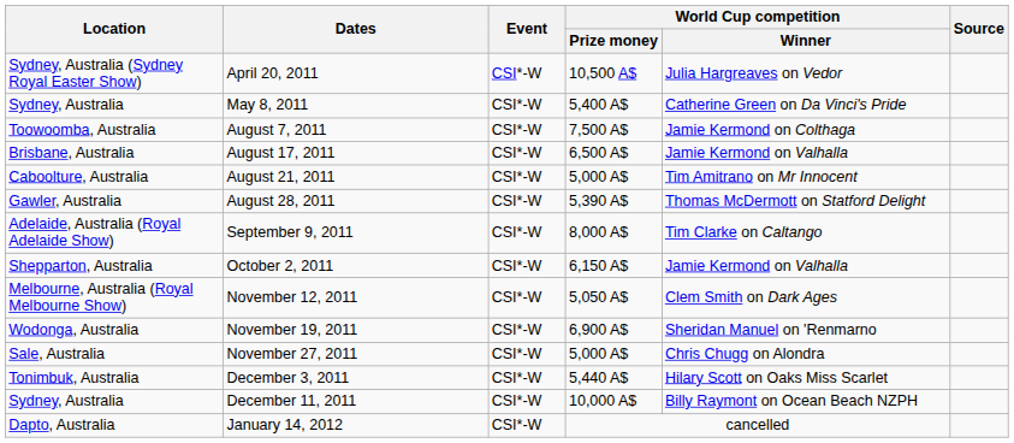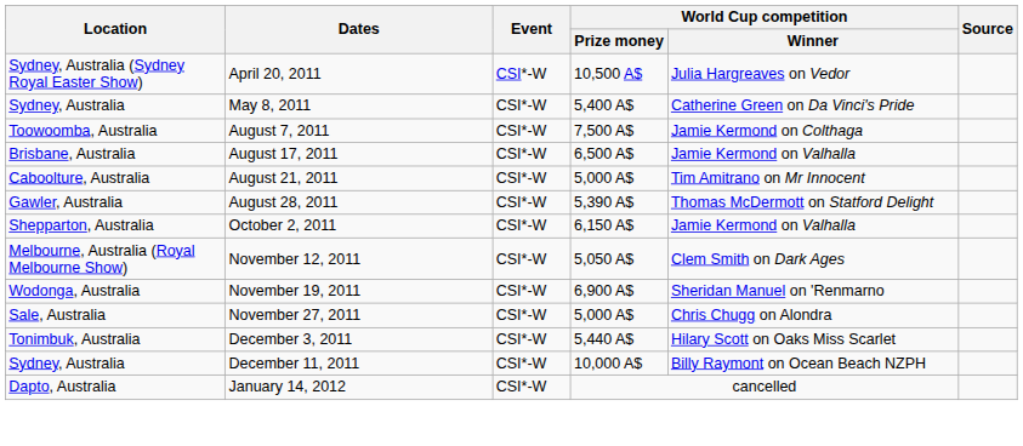 <table class="wikitable">
 <tr>
 <th rowspan=2 width=225>Location</th>
 <th rowspan=2 width=275>Dates</th>
 <th rowspan=2 width=75>Event</th>
 <th colspan=2>World Cup competition</th>
 <th rowspan=2>Source</th>
 </tr>
 <tr>
 <th width=95>Prize money</th>
 <th width=300>Winner</th>
 </tr>
 <tr>
 <td> <a href='#'>Sydney</a>, Australia (<a href='#'>Sydney Royal Easter Show</a>)</td>
 <td>April 20, 2011</td>
 <td><a href='#'>CSI</a>*-W</td>
 <td>10,500 <a href='#'>A$</a></td>
 <td> <a href='#'>Julia Hargreaves</a> on <em>Vedor</em></td>
 <td></td>
 </tr>
 <tr>
 <td> <a href='#'>Sydney</a>, Australia</td>
 <td>May 8, 2011</td>
 <td>CSI*-W</td>
 <td>5,400 A$</td>
 <td> <a href='#'>Catherine Green</a> on <em>Da Vinci's Pride</em></td>
 <td></td>
 </tr>
 <tr>
 <td> <a href='#'>Toowoomba</a>, Australia</td>
 <td>August 7, 2011</td>
 <td>CSI*-W</td>
 <td>7,500 A$</td>
 <td> <a href='#'>Jamie Kermond</a> on <em>Colthaga</em></td>
 <td></td>
 </tr>
 <tr>
 <td> <a href='#'>Brisbane</a>, Australia</td>
 <td>August 17, 2011</td>
 <td>CSI*-W</td>
 <td>6,500 A$</td>
 <td> <a href='#'>Jamie Kermond</a> on <em>Valhalla</em></td>
 <td></td>
 </tr>
 <tr>
 <td> <a href='#'>Caboolture</a>, Australia</td>
 <td>August 21, 2011</td>
 <td>CSI*-W</td>
 <td>5,000 A$</td>
 <td> <a href='#'>Tim Amitrano</a> on <em>Mr Innocent</em></td>
 <td></td>
 </tr>
 <tr>
 <td> <a href='#'>Gawler</a>, Australia</td>
 <td>August 28, 2011</td>
 <td>CSI*-W</td>
 <td>5,390 A$</td>
 <td> <a href='#'>Thomas McDermott</a> on <em>Statford Delight</em></td>
 <td></td>
 </tr>
 <tr>
-<td> <a href='#'>Adelaide</a>, Australia (<a href='#'>Royal Adelaide Show</a>)</td>
-<td>September 9, 2011</td>
-<td>CSI*-W</td>
-<td>8,000 A$</td>
-<td> <a href='#'>Tim Clarke</a> on <em>Caltango</em></td>
-<td></td>
-</tr>
-<tr>
 <td> <a href='#'>Shepparton</a>, Australia</td>
 <td>October 2, 2011</td>
 <td>CSI*-W</td>
 <td>6,150 A$</td>
 <td> <a href='#'>Jamie Kermond</a> on <em>Valhalla</em></td>
 <td></td>
 </tr>
 <tr>
 <td> <a href='#'>Melbourne</a>, Australia (<a href='#'>Royal Melbourne Show</a>)</td>
 <td>November 12, 2011</td>
 <td>CSI*-W</td>
 <td>5,050 A$</td>
 <td> <a href='#'>Clem Smith</a> on <em>Dark Ages</em></td>
 <td></td>
 </tr>
 <tr>
 <td> <a href='#'>Wodonga</a>, Australia</td>
 <td>November 19, 2011</td>
 <td>CSI*-W</td>
 <td>6,900 A$</td>
 <td> <a href='#'>Sheridan Manuel</a> on 'Renmarno<em></td>
 <td></td>
 </tr>
 <tr>
 <td> <a href='#'>Sale</a>, Australia</td>
 <td>November 27, 2011</td>
 <td>CSI*-W</td>
 <td>5,000 A$</td>
 <td> <a href='#'>Chris Chugg</a> on </em>Alondra<em></td>
 <td></td>
 </tr>
 <tr>
 <td> <a href='#'>Tonimbuk</a>, Australia</td>
 <td>December 3, 2011</td>
 <td>CSI*-W</td>
 <td>5,440 A$</td>
 <td> <a href='#'>Hilary Scott</a> on </em>Oaks Miss Scarlet<em></td>
 <td></td>
 </tr>
 <tr>
 <td> <a href='#'>Sydney</a>, Australia</td>
 <td>December 11, 2011</td>
 <td>CSI*-W</td>
 <td>10,000 A$</td>
 <td> <a href='#'>Billy Raymont</a> on </em>Ocean Beach NZPH<em></td>
 <td></td>
 </tr>
 <tr>
 <td> <a href='#'>Dapto</a>, Australia</td>
 <td>January 14, 2012</td>
 <td>CSI*-W</td>
 <td colspan="2" align="center">cancelled</td>
 <td></td>
 </tr>
 </table>
